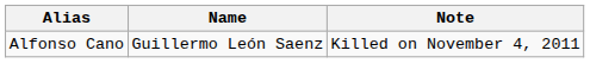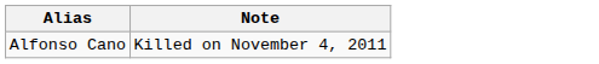 <table class="wikitable">
 <tr>
 <th>Alias</th>
-<th>Name</th>
 <th>Note</th>
 </tr>
 <tr>
 <td>Alfonso Cano</td>
-<td>Guillermo León Saenz</td>
 <td>Killed on November 4, 2011</td>
 </tr>
 </table>
